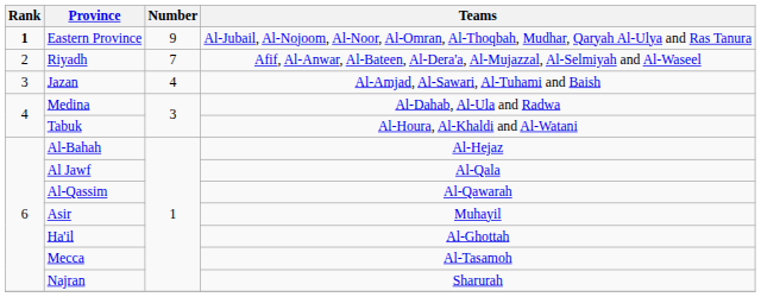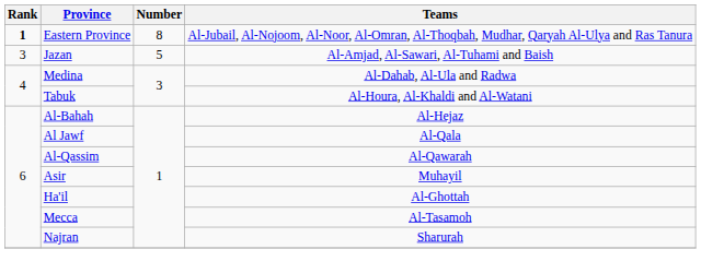 <table class="wikitable">
 <tr>
 <th>Rank</th>
 <th><a href='#'>Province</a></th>
 <th>Number</th>
 <th>Teams</th>
 </tr>
 <tr>
 <td align=center><strong>1</strong></td>
 <td><a href='#'>Eastern Province</a></td>
-<td align=center>9</td>
+<td align=center>8</td>
 <td align=center><a href='#'>Al-Jubail</a>, <a href='#'>Al-Nojoom</a>, <a href='#'>Al-Noor</a>, <a href='#'>Al-Omran</a>, <a href='#'>Al-Thoqbah</a>, <a href='#'>Mudhar</a>, <a href='#'>Qaryah Al-Ulya</a> and <a href='#'>Ras Tanura</a></td>
-</tr>
-<tr>
-<td align=center>2</td>
-<td><a href='#'>Riyadh</a></td>
-<td align=center>7</td>
-<td align=center><a href='#'>Afif</a>, <a href='#'>Al-Anwar</a>, <a href='#'>Al-Bateen</a>, <a href='#'>Al-Dera'a</a>, <a href='#'>Al-Mujazzal</a>, <a href='#'>Al-Selmiyah</a> and <a href='#'>Al-Waseel</a></td>
 </tr>
 <tr>
 <td align=center>3</td>
 <td><a href='#'>Jazan</a></td>
-<td align=center>4</td>
+<td align=center>5</td>
 <td align=center><a href='#'>Al-Amjad</a>, <a href='#'>Al-Sawari</a>, <a href='#'>Al-Tuhami</a> and <a href='#'>Baish</a></td>
 </tr>
 <tr>
 <td rowspan=2 align=center>4</td>
 <td><a href='#'>Medina</a></td>
 <td rowspan=2 align=center>3</td>
 <td align=center><a href='#'>Al-Dahab</a>, <a href='#'>Al-Ula</a> and <a href='#'>Radwa</a></td>
 </tr>
 <tr>
 <td><a href='#'>Tabuk</a></td>
 <td align=center><a href='#'>Al-Houra</a>, <a href='#'>Al-Khaldi</a> and <a href='#'>Al-Watani</a></td>
 </tr>
 <tr>
 <td rowspan=7 align=center>6</td>
 <td><a href='#'>Al-Bahah</a></td>
 <td rowspan=7 align=center>1</td>
 <td align=center><a href='#'>Al-Hejaz</a></td>
 </tr>
 <tr>
 <td><a href='#'>Al Jawf</a></td>
 <td align=center><a href='#'>Al-Qala</a></td>
 </tr>
 <tr>
 <td><a href='#'>Al-Qassim</a></td>
 <td align=center><a href='#'>Al-Qawarah</a></td>
 </tr>
 <tr>
 <td><a href='#'>Asir</a></td>
 <td align=center><a href='#'>Muhayil</a></td>
 </tr>
 <tr>
 <td><a href='#'>Ha'il</a></td>
 <td align=center><a href='#'>Al-Ghottah</a></td>
 </tr>
 <tr>
 <td><a href='#'>Mecca</a></td>
 <td align=center><a href='#'>Al-Tasamoh</a></td>
 </tr>
 <tr>
 <td><a href='#'>Najran</a></td>
 <td align=center><a href='#'>Sharurah</a></td>
 </tr>
 <tr>
 </tr>
 </table>
